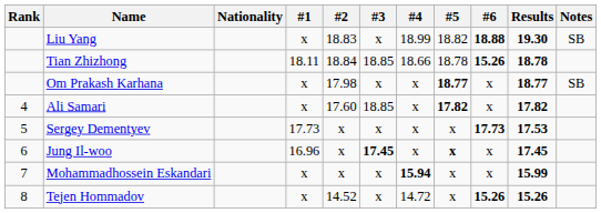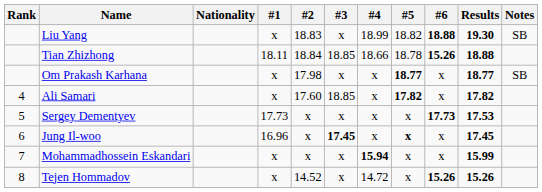 <table class="wikitable sortable" style="text-align:center;font-size:95%">
 <tr>
 <th>Rank</th>
 <th>Name</th>
 <th>Nationality</th>
 <th>#1</th>
 <th>#2</th>
 <th>#3</th>
 <th>#4</th>
 <th>#5</th>
 <th>#6</th>
 <th>Results</th>
 <th>Notes</th>
 </tr>
 <tr>
 <td></td>
 <td align=left><a href='#'>Liu Yang</a></td>
 <td align=left></td>
 <td>x</td>
 <td>18.83</td>
 <td>x</td>
 <td>18.99</td>
 <td>18.82</td>
 <td><strong>18.88</strong></td>
 <td><strong>19.30</strong></td>
 <td>SB</td>
 </tr>
 <tr>
 <td></td>
 <td align=left><a href='#'>Tian Zhizhong</a></td>
 <td align=left></td>
 <td>18.11</td>
 <td>18.84</td>
 <td>18.85</td>
 <td>18.66</td>
 <td>18.78</td>
 <td><strong>15.26</strong></td>
-<td><strong>18.78</strong></td>
+<td><strong>18.88</strong></td>
 <td></td>
 </tr>
 <tr>
 <td></td>
 <td align=left><a href='#'>Om Prakash Karhana</a></td>
 <td align=left></td>
 <td>x</td>
 <td>17.98</td>
 <td>x</td>
 <td>x</td>
 <td><strong>18.77</strong></td>
 <td>x</td>
 <td><strong>18.77</strong></td>
 <td>SB</td>
 </tr>
 <tr>
 <td>4</td>
 <td align=left><a href='#'>Ali Samari</a></td>
 <td align=left></td>
 <td>x</td>
 <td>17.60</td>
 <td>18.85</td>
 <td>x</td>
 <td><strong>17.82</strong></td>
 <td>x</td>
 <td><strong>17.82</strong></td>
 <td></td>
 </tr>
 <tr>
 <td>5</td>
 <td align=left><a href='#'>Sergey Dementyev</a></td>
 <td align=left></td>
 <td>17.73</td>
 <td>x</td>
 <td>x</td>
 <td>x</td>
 <td>x</td>
 <td><strong>17.73</strong></td>
 <td><strong>17.53</strong></td>
 <td></td>
 </tr>
 <tr>
 <td>6</td>
 <td align=left><a href='#'>Jung Il-woo</a></td>
 <td align=left></td>
 <td>16.96</td>
 <td>x</td>
 <td><strong>17.45</strong></td>
 <td>x</td>
 <td><strong>x</strong></td>
 <td>x</td>
 <td><strong>17.45</strong></td>
 <td></td>
 </tr>
 <tr>
 <td>7</td>
 <td align=left><a href='#'>Mohammadhossein Eskandari</a></td>
 <td align=left></td>
 <td>x</td>
 <td>x</td>
 <td>x</td>
 <td><strong>15.94</strong></td>
 <td>x</td>
 <td>x</td>
 <td><strong>15.99</strong></td>
 <td></td>
 </tr>
 <tr>
 <td>8</td>
 <td align=left><a href='#'>Tejen Hommadov</a></td>
 <td align=left></td>
 <td>x</td>
 <td>14.52</td>
 <td>x</td>
 <td>14.72</td>
 <td>x</td>
 <td><strong>15.26</strong></td>
 <td><strong>15.26</strong></td>
 <td></td>
 </tr>
 </table>
